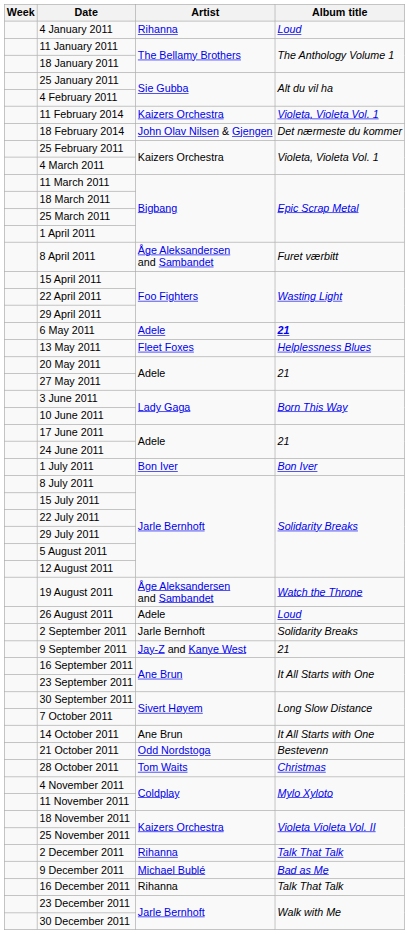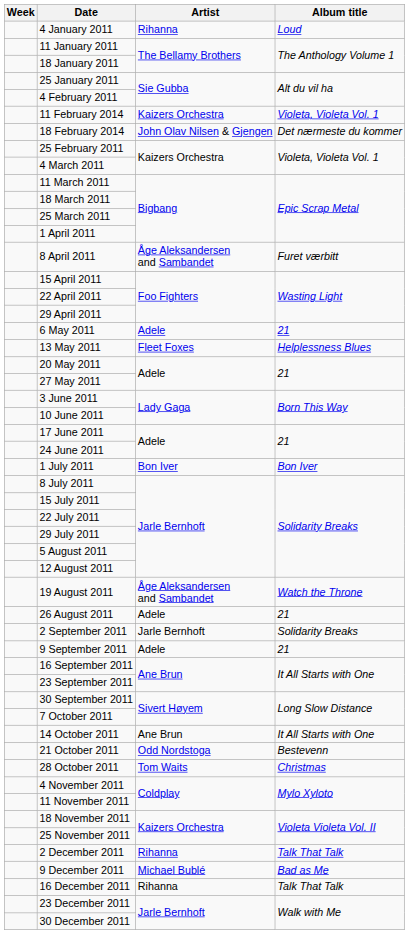 <table class="wikitable">
 <tr>
 <th>Week</th>
 <th>Date</th>
 <th>Artist</th>
 <th>Album title</th>
 </tr>
 <tr>
 <td></td>
 <td>4 January 2011</td>
 <td><a href='#'>Rihanna</a></td>
 <td><em><a href='#'>Loud</a></em></td>
 </tr>
 <tr>
 <td></td>
 <td>11 January 2011</td>
 <td rowspan=2><a href='#'>The Bellamy Brothers</a></td>
 <td rowspan=2><em>The Anthology Volume 1</em></td>
 </tr>
 <tr>
 <td></td>
 <td>18 January 2011</td>
 </tr>
 <tr>
 <td></td>
 <td>25 January 2011</td>
 <td rowspan=2><a href='#'>Sie Gubba</a></td>
 <td rowspan=2><em>Alt du vil ha</em></td>
 </tr>
 <tr>
 <td></td>
 <td>4 February 2011</td>
 </tr>
 <tr>
 <td></td>
 <td>11 February 2014</td>
 <td><a href='#'>Kaizers Orchestra</a></td>
 <td><em><a href='#'>Violeta, Violeta Vol. 1</a></em></td>
 </tr>
 <tr>
 <td></td>
 <td>18 February 2014</td>
 <td><a href='#'>John Olav Nilsen</a> & <a href='#'>Gjengen</a></td>
 <td><em>Det nærmeste du kommer</em></td>
 </tr>
 <tr>
 <td></td>
 <td>25 February 2011</td>
 <td rowspan=2>Kaizers Orchestra</td>
 <td rowspan=2><em>Violeta, Violeta Vol. 1</em></td>
 </tr>
 <tr>
 <td></td>
 <td>4 March 2011</td>
 </tr>
 <tr>
 <td></td>
 <td>11 March 2011</td>
 <td rowspan=4><a href='#'>Bigbang</a></td>
 <td rowspan=4><em><a href='#'>Epic Scrap Metal</a></em></td>
 </tr>
 <tr>
 <td></td>
 <td>18 March 2011</td>
 </tr>
 <tr>
 <td></td>
 <td>25 March 2011</td>
 </tr>
 <tr>
 <td></td>
 <td>1 April 2011</td>
 </tr>
 <tr>
 <td></td>
 <td>8 April 2011</td>
 <td><a href='#'>Åge Aleksandersen</a> <br>and <a href='#'>Sambandet</a></td>
 <td><em>Furet værbitt</em></td>
 </tr>
 <tr>
 <td></td>
 <td>15 April 2011</td>
 <td rowspan=3><a href='#'>Foo Fighters</a></td>
 <td rowspan=3><em><a href='#'>Wasting Light</a></em></td>
 </tr>
 <tr>
 <td></td>
 <td>22 April 2011</td>
 </tr>
 <tr>
 <td></td>
 <td>29 April 2011</td>
 </tr>
 <tr>
 <td></td>
 <td>6 May 2011</td>
 <td><a href='#'>Adele</a></td>
-<td><strong><em><a href='#'>21</a></em></strong></td>
+<td><em><a href='#'>21</a></em></td>
 </tr>
 <tr>
 <td></td>
 <td>13 May 2011</td>
 <td><a href='#'>Fleet Foxes</a></td>
 <td><em><a href='#'>Helplessness Blues</a></em></td>
 </tr>
 <tr>
 <td></td>
 <td>20 May 2011</td>
 <td rowspan=2>Adele</td>
 <td rowspan=2><em>21</em></td>
 </tr>
 <tr>
 <td></td>
 <td>27 May 2011</td>
 </tr>
 <tr>
 <td></td>
 <td>3 June 2011</td>
 <td rowspan=2><a href='#'>Lady Gaga</a></td>
 <td rowspan=2><em><a href='#'>Born This Way</a></em></td>
 </tr>
 <tr>
 <td></td>
 <td>10 June 2011</td>
 </tr>
 <tr>
 <td></td>
 <td>17 June 2011</td>
 <td rowspan=2>Adele</td>
 <td rowspan=2><em>21</em></td>
 </tr>
 <tr>
 <td></td>
 <td>24 June 2011</td>
 </tr>
 <tr>
 <td></td>
 <td>1 July 2011</td>
 <td><a href='#'>Bon Iver</a></td>
 <td><em><a href='#'>Bon Iver</a></em></td>
 </tr>
 <tr>
 <td></td>
 <td>8 July 2011</td>
 <td rowspan=6><a href='#'>Jarle Bernhoft</a></td>
 <td rowspan=6><em><a href='#'>Solidarity Breaks</a></em></td>
 </tr>
 <tr>
 <td></td>
 <td>15 July 2011</td>
 </tr>
 <tr>
 <td></td>
 <td>22 July 2011</td>
 </tr>
 <tr>
 <td></td>
 <td>29 July 2011</td>
 </tr>
 <tr>
 <td></td>
 <td>5 August 2011</td>
 </tr>
 <tr>
 <td></td>
 <td>12 August 2011</td>
 </tr>
 <tr>
 <td></td>
 <td>19 August 2011</td>
 <td><a href='#'>Åge Aleksandersen</a> <br>and <a href='#'>Sambandet</a></td>
 <td><em><a href='#'>Watch the Throne</a></em></td>
 </tr>
 <tr>
 <td></td>
 <td>26 August 2011</td>
 <td>Adele</td>
-<td><em><a href='#'>Loud</a></em></td>
+<td><em>21</em></td>
 </tr>
 <tr>
 <td></td>
 <td>2 September 2011</td>
 <td>Jarle Bernhoft</td>
 <td><em>Solidarity Breaks</em></td>
 </tr>
 <tr>
 <td></td>
 <td>9 September 2011</td>
-<td><a href='#'>Jay-Z</a> and <a href='#'>Kanye West</a></td>
+<td>Adele</td>
 <td><em>21</em></td>
 </tr>
 <tr>
 <td></td>
 <td>16 September 2011</td>
 <td rowspan=2><a href='#'>Ane Brun</a></td>
 <td rowspan=2><em>It All Starts with One</em></td>
 </tr>
 <tr>
 <td></td>
 <td>23 September 2011</td>
 </tr>
 <tr>
 <td></td>
 <td>30 September 2011</td>
 <td rowspan=2><a href='#'>Sivert Høyem</a></td>
 <td rowspan=2><em>Long Slow Distance</em></td>
 </tr>
 <tr>
 <td></td>
 <td>7 October 2011</td>
 </tr>
 <tr>
 <td></td>
 <td>14 October 2011</td>
 <td>Ane Brun</td>
 <td><em>It All Starts with One</em></td>
 </tr>
 <tr>
 <td></td>
 <td>21 October 2011</td>
 <td><a href='#'>Odd Nordstoga</a></td>
 <td><em>Bestevenn</em></td>
 </tr>
 <tr>
 <td></td>
 <td>28 October 2011</td>
 <td><a href='#'>Tom Waits</a></td>
 <td><em><a href='#'>Christmas</a></em></td>
 </tr>
 <tr>
 <td></td>
 <td>4 November 2011</td>
 <td rowspan=2><a href='#'>Coldplay</a></td>
 <td rowspan=2><em><a href='#'>Mylo Xyloto</a></em></td>
 </tr>
 <tr>
 <td></td>
 <td>11 November 2011</td>
 </tr>
 <tr>
 <td></td>
 <td>18 November 2011</td>
 <td rowspan=2><a href='#'>Kaizers Orchestra</a></td>
 <td rowspan=2><em><a href='#'>Violeta Violeta Vol. II</a></em></td>
 </tr>
 <tr>
 <td></td>
 <td>25 November 2011</td>
 </tr>
 <tr>
 <td></td>
 <td>2 December 2011</td>
 <td><a href='#'>Rihanna</a></td>
 <td><em><a href='#'>Talk That Talk</a></em></td>
 </tr>
 <tr>
 <td></td>
 <td>9 December 2011</td>
 <td><a href='#'>Michael Bublé</a></td>
 <td><em><a href='#'>Bad as Me</a></em></td>
 </tr>
 <tr>
 <td></td>
 <td>16 December 2011</td>
 <td>Rihanna</td>
 <td><em>Talk That Talk</em></td>
 </tr>
 <tr>
 <td></td>
 <td>23 December 2011</td>
 <td rowspan=2><a href='#'>Jarle Bernhoft</a></td>
 <td rowspan=2><em>Walk with Me</em></td>
 </tr>
 <tr>
 <td></td>
 <td>30 December 2011</td>
 </tr>
 </table>
